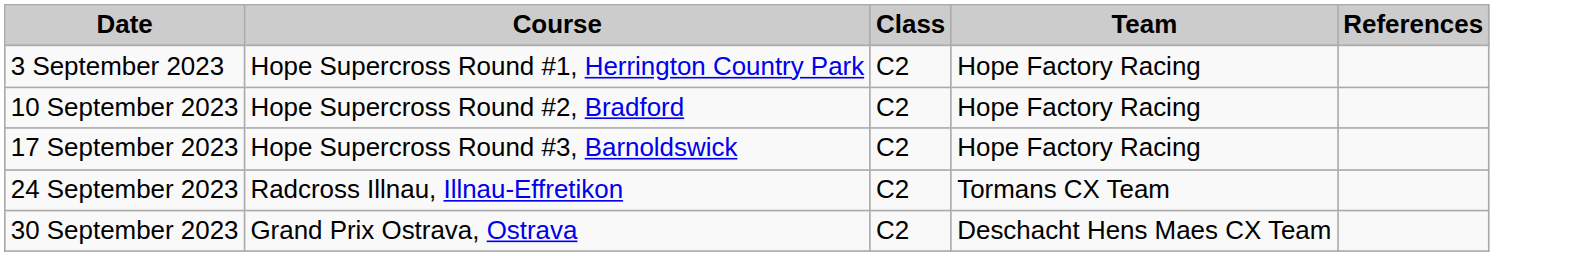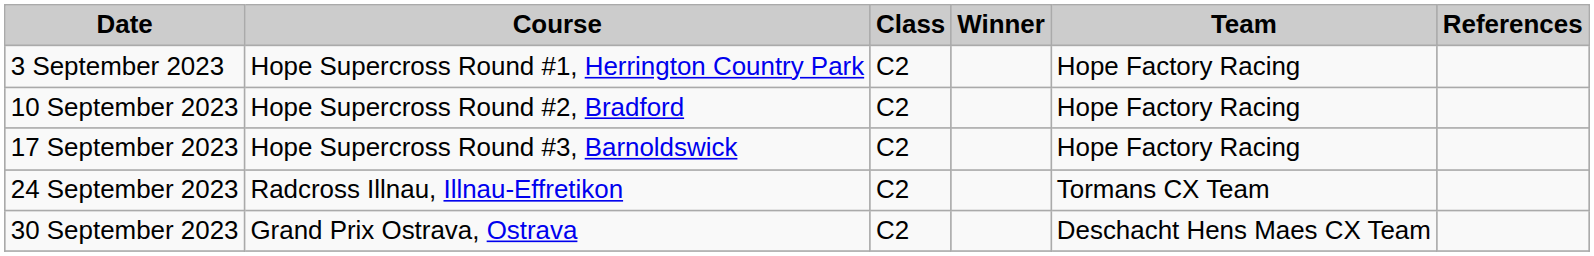 <table class="wikitable sortable alternance ">
 <tr>
 <th scope="col" style="background-color:#CCCCCC;">Date</th>
 <th scope="col" style="background-color:#CCCCCC;">Course</th>
 <th scope="col" style="background-color:#CCCCCC;">Class</th>
+<th scope="col" style="background-color:#CCCCCC;">Winner</th>
 <th scope="col" style="background-color:#CCCCCC;">Team</th>
 <th scope="col" style="background-color:#CCCCCC;">References</th>
 </tr>
 <tr>
 <td>3 September 2023</td>
 <td> Hope Supercross Round #1, <a href='#'>Herrington Country Park</a></td>
 <td>C2</td>
+<td></td>
 <td>Hope Factory Racing</td>
 <td></td>
 </tr>
 <tr>
 <td>10 September 2023</td>
 <td> Hope Supercross Round #2, <a href='#'>Bradford</a></td>
 <td>C2</td>
+<td></td>
 <td>Hope Factory Racing</td>
 <td></td>
 </tr>
 <tr>
 <td>17 September 2023</td>
 <td> Hope Supercross Round #3, <a href='#'>Barnoldswick</a></td>
 <td>C2</td>
+<td></td>
 <td>Hope Factory Racing</td>
 <td></td>
 </tr>
 <tr>
 <td>24 September 2023</td>
 <td> Radcross Illnau, <a href='#'>Illnau-Effretikon</a></td>
 <td>C2</td>
+<td></td>
 <td>Tormans CX Team</td>
 <td></td>
 </tr>
 <tr>
 <td>30 September 2023</td>
 <td> Grand Prix Ostrava, <a href='#'>Ostrava</a></td>
 <td>C2</td>
+<td></td>
 <td>Deschacht Hens Maes CX Team</td>
 <td></td>
 </tr>
 </table>
